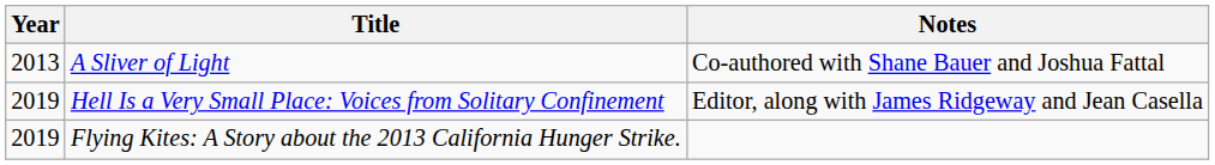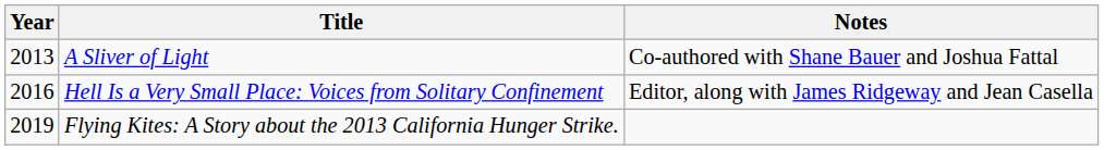 <table class="wikitable">
 <tr>
 <th>Year</th>
 <th>Title</th>
 <th>Notes</th>
 </tr>
 <tr>
 <td>2013</td>
 <td><em><a href='#'>A Sliver of Light</a></em></td>
 <td>Co-authored with <a href='#'>Shane Bauer</a> and Joshua Fattal</td>
 </tr>
 <tr>
-<td>2019</td>
+<td>2016</td>
 <td><em><a href='#'>Hell Is a Very Small Place: Voices from Solitary Confinement</a></em></td>
 <td>Editor, along with <a href='#'>James Ridgeway</a> and Jean Casella</td>
 </tr>
 <tr>
 <td>2019</td>
 <td><em>Flying Kites: A Story about the 2013 California Hunger Strike.</em></td>
 <td></td>
 </tr>
 </table>
